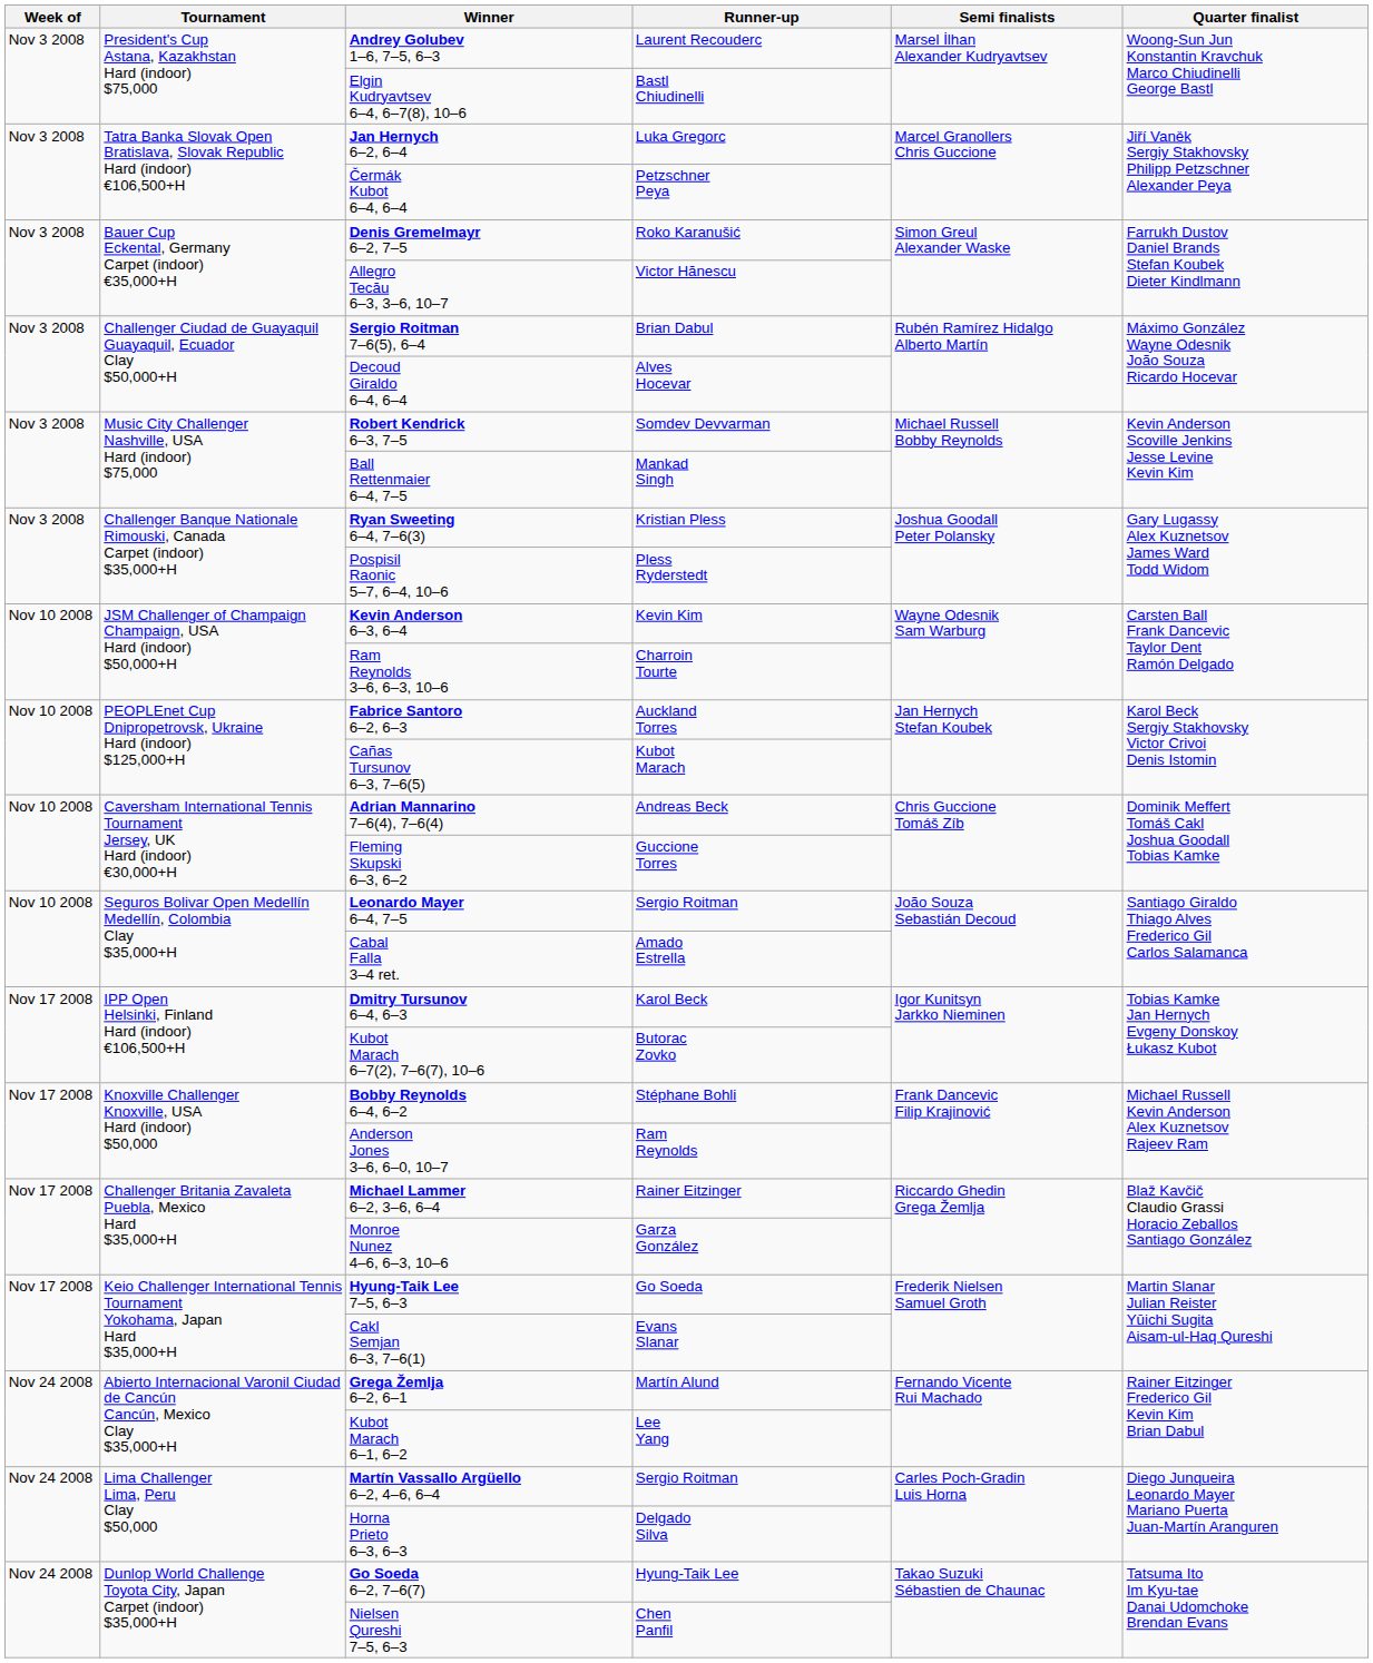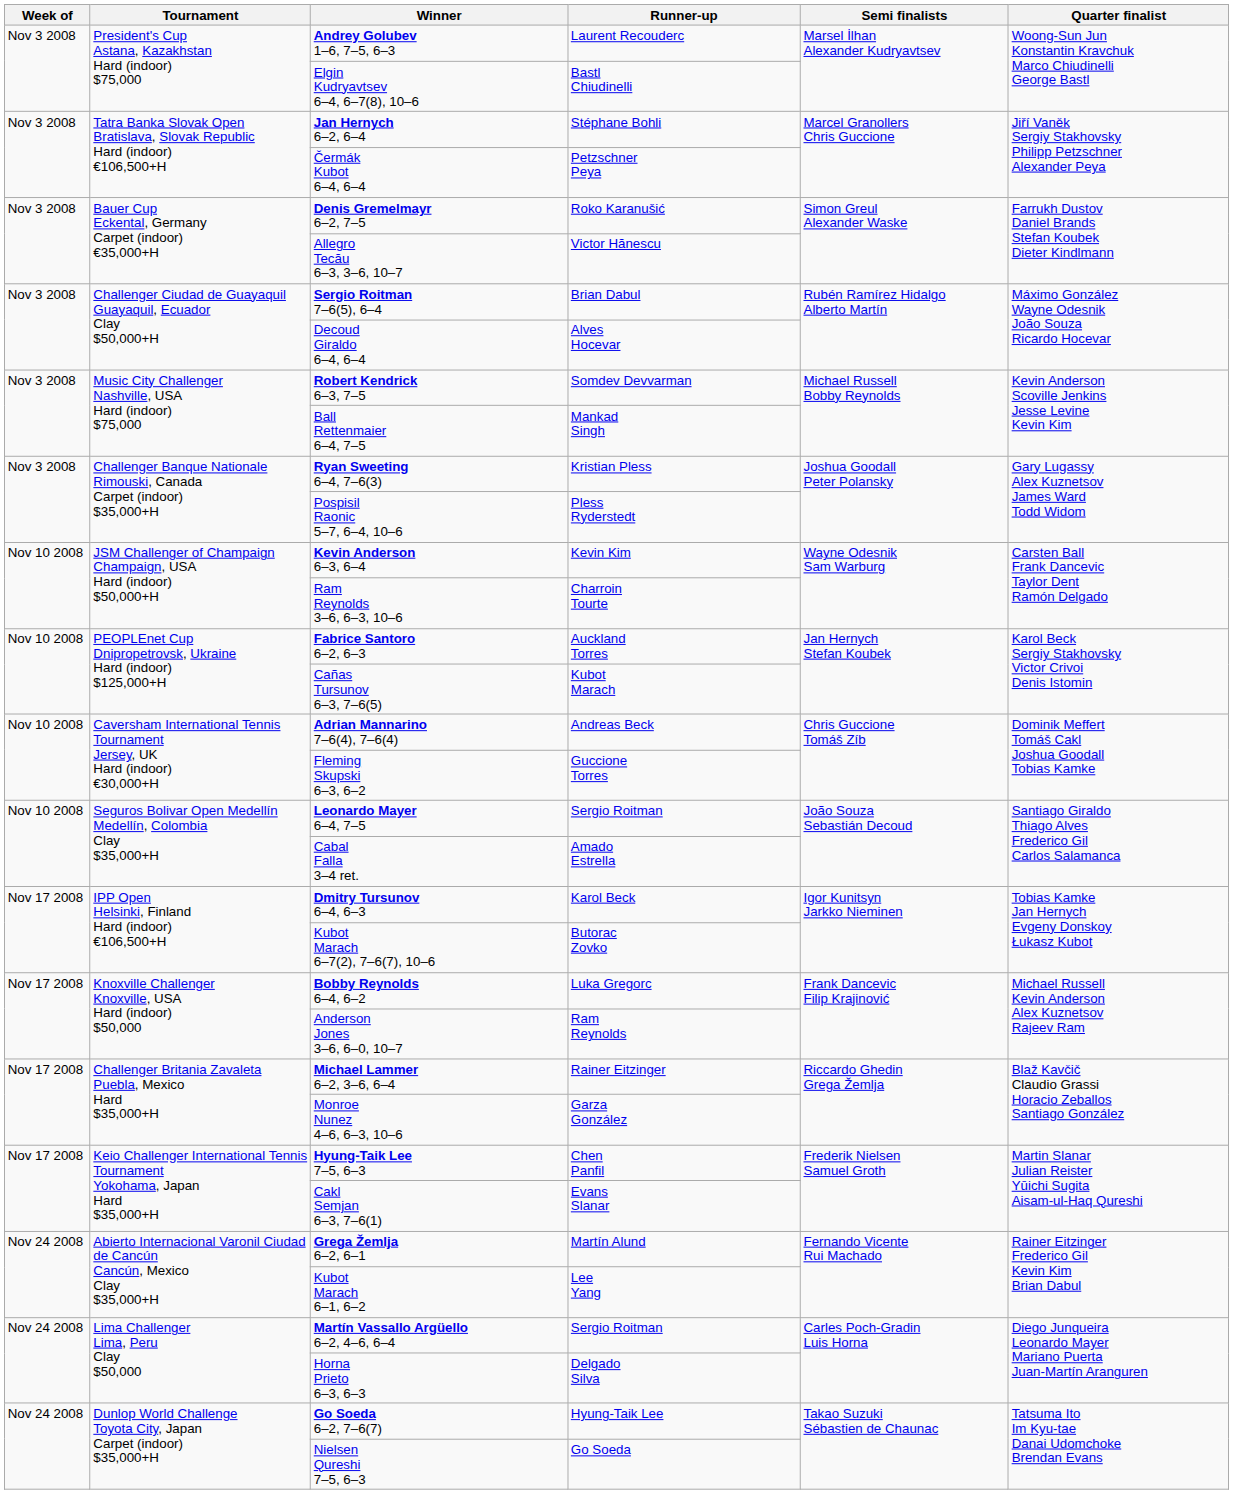 <table class=wikitable style=font-size:85%>
 <tr>
 <th width=7%>Week of</th>
 <th width=18%>Tournament</th>
 <th width=21%>Winner</th>
 <th width=19%>Runner-up</th>
 <th width=17%>Semi finalists</th>
 <th width=22%>Quarter finalist</th>
 </tr>
 <tr valign=top>
 <td rowspan=2>Nov 3 2008</td>
 <td rowspan=2><a href='#'>President's Cup</a><br><a href='#'>Astana</a>, <a href='#'>Kazakhstan</a><br>Hard (indoor)<br>$75,000</td>
 <td> <strong><a href='#'>Andrey Golubev</a></strong><br>1–6, 7–5, 6–3</td>
 <td> <a href='#'>Laurent Recouderc</a></td>
 <td rowspan=2> <a href='#'>Marsel İlhan</a><br> <a href='#'>Alexander Kudryavtsev</a></td>
 <td rowspan=2> <a href='#'>Woong-Sun Jun</a><br> <a href='#'>Konstantin Kravchuk</a><br> <a href='#'>Marco Chiudinelli</a><br> <a href='#'>George Bastl</a></td>
 </tr>
 <tr valign=top>
 <td> <a href='#'>Elgin</a> <br>  <a href='#'>Kudryavtsev</a><br>6–4, 6–7(8), 10–6</td>
 <td> <a href='#'>Bastl</a> <br>  <a href='#'>Chiudinelli</a></td>
 </tr>
 <tr valign=top>
 <td rowspan=2>Nov 3 2008</td>
 <td rowspan=2><a href='#'>Tatra Banka Slovak Open</a><br><a href='#'>Bratislava</a>, <a href='#'>Slovak Republic</a><br>Hard (indoor)<br>€106,500+H</td>
 <td> <strong><a href='#'>Jan Hernych</a></strong><br>6–2, 6–4</td>
-<td> <a href='#'>Luka Gregorc</a></td>
+<td> <a href='#'>Stéphane Bohli</a></td>
 <td rowspan=2> <a href='#'>Marcel Granollers</a><br> <a href='#'>Chris Guccione</a></td>
 <td rowspan=2> <a href='#'>Jiří Vaněk</a><br> <a href='#'>Sergiy Stakhovsky</a><br> <a href='#'>Philipp Petzschner</a><br> <a href='#'>Alexander Peya</a></td>
 </tr>
 <tr valign=top>
 <td> <a href='#'>Čermák</a> <br>  <a href='#'>Kubot</a><br>6–4, 6–4</td>
 <td> <a href='#'>Petzschner</a> <br>  <a href='#'>Peya</a></td>
 </tr>
 <tr valign=top>
 <td rowspan=2>Nov 3 2008</td>
 <td rowspan=2><a href='#'>Bauer Cup</a><br><a href='#'>Eckental</a>, Germany<br>Carpet (indoor)<br>€35,000+H</td>
 <td> <strong><a href='#'>Denis Gremelmayr</a></strong><br>6–2, 7–5</td>
 <td> <a href='#'>Roko Karanušić</a></td>
 <td rowspan=2> <a href='#'>Simon Greul</a><br> <a href='#'>Alexander Waske</a></td>
 <td rowspan=2> <a href='#'>Farrukh Dustov</a><br> <a href='#'>Daniel Brands</a><br> <a href='#'>Stefan Koubek</a><br> <a href='#'>Dieter Kindlmann</a></td>
 </tr>
 <tr valign=top>
 <td> <a href='#'>Allegro</a> <br>  <a href='#'>Tecău</a><br>6–3, 3–6, 10–7</td>
 <td> <a href='#'>Victor Hănescu</a></td>
 </tr>
 <tr valign=top>
 <td rowspan=2>Nov 3 2008</td>
 <td rowspan=2><a href='#'>Challenger Ciudad de Guayaquil</a><br><a href='#'>Guayaquil</a>, <a href='#'>Ecuador</a><br>Clay<br>$50,000+H</td>
 <td> <strong><a href='#'>Sergio Roitman</a></strong><br>7–6(5), 6–4</td>
 <td> <a href='#'>Brian Dabul</a></td>
 <td rowspan=2> <a href='#'>Rubén Ramírez Hidalgo</a><br> <a href='#'>Alberto Martín</a></td>
 <td rowspan=2> <a href='#'>Máximo González</a><br> <a href='#'>Wayne Odesnik</a><br> <a href='#'>João Souza</a><br> <a href='#'>Ricardo Hocevar</a></td>
 </tr>
 <tr valign=top>
 <td> <a href='#'>Decoud</a> <br>  <a href='#'>Giraldo</a><br>6–4, 6–4</td>
 <td> <a href='#'>Alves</a> <br>  <a href='#'>Hocevar</a></td>
 </tr>
 <tr valign=top>
 <td rowspan=2>Nov 3 2008</td>
 <td rowspan=2><a href='#'>Music City Challenger</a><br><a href='#'>Nashville</a>, USA<br>Hard (indoor)<br>$75,000</td>
 <td> <strong><a href='#'>Robert Kendrick</a></strong><br>6–3, 7–5</td>
 <td> <a href='#'>Somdev Devvarman</a></td>
 <td rowspan=2> <a href='#'>Michael Russell</a><br> <a href='#'>Bobby Reynolds</a></td>
 <td rowspan=2> <a href='#'>Kevin Anderson</a><br> <a href='#'>Scoville Jenkins</a><br> <a href='#'>Jesse Levine</a><br> <a href='#'>Kevin Kim</a></td>
 </tr>
 <tr valign=top>
 <td> <a href='#'>Ball</a> <br>  <a href='#'>Rettenmaier</a><br>6–4, 7–5</td>
 <td> <a href='#'>Mankad</a> <br>  <a href='#'>Singh</a></td>
 </tr>
 <tr valign=top>
 <td rowspan=2>Nov 3 2008</td>
 <td rowspan=2><a href='#'>Challenger Banque Nationale</a><br> <a href='#'>Rimouski</a>, Canada<br>Carpet (indoor)<br>$35,000+H</td>
 <td> <strong><a href='#'>Ryan Sweeting</a></strong><br>6–4, 7–6(3)</td>
 <td> <a href='#'>Kristian Pless</a></td>
 <td rowspan=2> <a href='#'>Joshua Goodall</a><br> <a href='#'>Peter Polansky</a></td>
 <td rowspan=2> <a href='#'>Gary Lugassy</a><br> <a href='#'>Alex Kuznetsov</a><br> <a href='#'>James Ward</a><br> <a href='#'>Todd Widom</a></td>
 </tr>
 <tr valign=top>
 <td> <a href='#'>Pospisil</a> <br>  <a href='#'>Raonic</a><br>5–7, 6–4, 10–6</td>
 <td> <a href='#'>Pless</a> <br>  <a href='#'>Ryderstedt</a></td>
 </tr>
 <tr valign=top>
 <td rowspan=2>Nov 10 2008</td>
 <td rowspan=2><a href='#'>JSM Challenger of Champaign</a><br> <a href='#'>Champaign</a>, USA<br>Hard (indoor)<br>$50,000+H</td>
 <td> <strong><a href='#'>Kevin Anderson</a></strong><br>6–3, 6–4</td>
 <td> <a href='#'>Kevin Kim</a></td>
 <td rowspan=2> <a href='#'>Wayne Odesnik</a><br> <a href='#'>Sam Warburg</a></td>
 <td rowspan=2> <a href='#'>Carsten Ball</a><br> <a href='#'>Frank Dancevic</a><br> <a href='#'>Taylor Dent</a><br> <a href='#'>Ramón Delgado</a></td>
 </tr>
 <tr valign=top>
 <td> <a href='#'>Ram</a> <br>  <a href='#'>Reynolds</a><br>3–6, 6–3, 10–6</td>
 <td> <a href='#'>Charroin</a> <br>  <a href='#'>Tourte</a></td>
 </tr>
 <tr valign=top>
 <td rowspan=2>Nov 10 2008</td>
 <td rowspan=2><a href='#'>PEOPLEnet Cup</a><br> <a href='#'>Dnipropetrovsk</a>, <a href='#'>Ukraine</a><br>Hard (indoor)<br>$125,000+H</td>
 <td> <strong><a href='#'>Fabrice Santoro</a></strong><br>6–2, 6–3</td>
 <td> <a href='#'>Auckland</a> <br>  <a href='#'>Torres</a></td>
 <td rowspan=2> <a href='#'>Jan Hernych</a><br> <a href='#'>Stefan Koubek</a></td>
 <td rowspan=2> <a href='#'>Karol Beck</a><br> <a href='#'>Sergiy Stakhovsky</a><br> <a href='#'>Victor Crivoi</a><br> <a href='#'>Denis Istomin</a></td>
 </tr>
 <tr valign=top>
 <td> <a href='#'>Cañas</a> <br>  <a href='#'>Tursunov</a><br>6–3, 7–6(5)</td>
 <td> <a href='#'>Kubot</a> <br>  <a href='#'>Marach</a></td>
 </tr>
 <tr valign=top>
 <td rowspan=2>Nov 10 2008</td>
 <td rowspan=2><a href='#'>Caversham International Tennis Tournament</a><br> <a href='#'>Jersey</a>, UK<br>Hard (indoor)<br>€30,000+H</td>
 <td> <strong><a href='#'>Adrian Mannarino</a></strong><br>7–6(4), 7–6(4)</td>
 <td> <a href='#'>Andreas Beck</a></td>
 <td rowspan=2> <a href='#'>Chris Guccione</a><br> <a href='#'>Tomáš Zíb</a></td>
 <td rowspan=2> <a href='#'>Dominik Meffert</a><br> <a href='#'>Tomáš Cakl</a><br> <a href='#'>Joshua Goodall</a><br> <a href='#'>Tobias Kamke</a></td>
 </tr>
 <tr valign=top>
 <td> <a href='#'>Fleming</a> <br>  <a href='#'>Skupski</a><br>6–3, 6–2</td>
 <td> <a href='#'>Guccione</a> <br>  <a href='#'>Torres</a></td>
 </tr>
 <tr valign=top>
 <td rowspan=2>Nov 10 2008</td>
 <td rowspan=2><a href='#'>Seguros Bolivar Open Medellín</a><br><a href='#'>Medellín</a>, <a href='#'>Colombia</a><br>Clay<br>$35,000+H</td>
 <td> <strong><a href='#'>Leonardo Mayer</a></strong><br>6–4, 7–5</td>
 <td> <a href='#'>Sergio Roitman</a></td>
 <td rowspan=2> <a href='#'>João Souza</a><br> <a href='#'>Sebastián Decoud</a></td>
 <td rowspan=2> <a href='#'>Santiago Giraldo</a><br> <a href='#'>Thiago Alves</a><br> <a href='#'>Frederico Gil</a><br> <a href='#'>Carlos Salamanca</a></td>
 </tr>
 <tr valign=top>
 <td> <a href='#'>Cabal</a> <br>  <a href='#'>Falla</a><br>3–4 ret.</td>
 <td> <a href='#'>Amado</a> <br>  <a href='#'>Estrella</a></td>
 </tr>
 <tr valign=top>
 <td rowspan=2>Nov 17 2008</td>
 <td rowspan=2><a href='#'>IPP Open</a><br><a href='#'>Helsinki</a>, Finland<br>Hard (indoor)<br>€106,500+H</td>
 <td> <strong><a href='#'>Dmitry Tursunov</a></strong><br>6–4, 6–3</td>
 <td> <a href='#'>Karol Beck</a></td>
 <td rowspan=2> <a href='#'>Igor Kunitsyn</a><br> <a href='#'>Jarkko Nieminen</a></td>
 <td rowspan=2> <a href='#'>Tobias Kamke</a><br> <a href='#'>Jan Hernych</a><br> <a href='#'>Evgeny Donskoy</a><br> <a href='#'>Łukasz Kubot</a></td>
 </tr>
 <tr valign=top>
 <td> <a href='#'>Kubot</a> <br>  <a href='#'>Marach</a><br>6–7(2), 7–6(7), 10–6</td>
 <td> <a href='#'>Butorac</a> <br>  <a href='#'>Zovko</a></td>
 </tr>
 <tr valign=top>
 <td rowspan=2>Nov 17 2008</td>
 <td rowspan=2><a href='#'>Knoxville Challenger</a><br> <a href='#'>Knoxville</a>, USA<br>Hard (indoor)<br>$50,000</td>
 <td> <strong><a href='#'>Bobby Reynolds</a></strong><br>6–4, 6–2</td>
-<td> <a href='#'>Stéphane Bohli</a></td>
+<td> <a href='#'>Luka Gregorc</a></td>
 <td rowspan=2> <a href='#'>Frank Dancevic</a><br> <a href='#'>Filip Krajinović</a></td>
 <td rowspan=2> <a href='#'>Michael Russell</a><br> <a href='#'>Kevin Anderson</a><br> <a href='#'>Alex Kuznetsov</a><br> <a href='#'>Rajeev Ram</a></td>
 </tr>
 <tr valign=top>
 <td> <a href='#'>Anderson</a> <br>  <a href='#'>Jones</a><br>3–6, 6–0, 10–7</td>
 <td> <a href='#'>Ram</a> <br>  <a href='#'>Reynolds</a></td>
 </tr>
 <tr valign=top>
 <td rowspan=2>Nov 17 2008</td>
 <td rowspan=2><a href='#'>Challenger Britania Zavaleta</a><br><a href='#'>Puebla</a>, Mexico<br>Hard<br>$35,000+H</td>
 <td> <strong><a href='#'>Michael Lammer</a></strong><br>6–2, 3–6, 6–4</td>
 <td> <a href='#'>Rainer Eitzinger</a></td>
 <td rowspan=2> <a href='#'>Riccardo Ghedin</a><br> <a href='#'>Grega Žemlja</a></td>
 <td rowspan=2> <a href='#'>Blaž Kavčič</a><br> Claudio Grassi<br> <a href='#'>Horacio Zeballos</a><br> <a href='#'>Santiago González</a></td>
 </tr>
 <tr valign=top>
 <td> <a href='#'>Monroe</a> <br>  <a href='#'>Nunez</a><br>4–6, 6–3, 10–6</td>
 <td> <a href='#'>Garza</a> <br>  <a href='#'>González</a></td>
 </tr>
 <tr valign=top>
 <td rowspan=2>Nov 17 2008</td>
 <td rowspan=2><a href='#'>Keio Challenger International Tennis Tournament</a><br> <a href='#'>Yokohama</a>, Japan<br>Hard<br>$35,000+H</td>
 <td> <strong><a href='#'>Hyung-Taik Lee</a></strong><br>7–5, 6–3</td>
-<td> <a href='#'>Go Soeda</a></td>
+<td> <a href='#'>Chen</a> <br>  <a href='#'>Panfil</a></td>
 <td rowspan=2> <a href='#'>Frederik Nielsen</a><br> <a href='#'>Samuel Groth</a></td>
 <td rowspan=2> <a href='#'>Martin Slanar</a><br> <a href='#'>Julian Reister</a><br> <a href='#'>Yūichi Sugita</a><br> <a href='#'>Aisam-ul-Haq Qureshi</a></td>
 </tr>
 <tr valign=top>
 <td> <a href='#'>Cakl</a> <br>  <a href='#'>Semjan</a><br>6–3, 7–6(1)</td>
 <td> <a href='#'>Evans</a> <br>  <a href='#'>Slanar</a></td>
 </tr>
 <tr valign=top>
 <td rowspan=2>Nov 24 2008</td>
 <td rowspan=2><a href='#'>Abierto Internacional Varonil Ciudad de Cancún</a><br> <a href='#'>Cancún</a>, Mexico<br>Clay<br>$35,000+H</td>
 <td> <strong><a href='#'>Grega Žemlja</a></strong><br>6–2, 6–1</td>
 <td> <a href='#'>Martín Alund</a></td>
 <td rowspan=2> <a href='#'>Fernando Vicente</a><br> <a href='#'>Rui Machado</a></td>
 <td rowspan=2> <a href='#'>Rainer Eitzinger</a><br> <a href='#'>Frederico Gil</a><br> <a href='#'>Kevin Kim</a><br> <a href='#'>Brian Dabul</a></td>
 </tr>
 <tr valign=top>
 <td> <a href='#'>Kubot</a> <br>  <a href='#'>Marach</a><br>6–1, 6–2</td>
 <td> <a href='#'>Lee</a> <br>  <a href='#'>Yang</a></td>
 </tr>
 <tr valign=top>
 <td rowspan=2>Nov 24 2008</td>
 <td rowspan=2><a href='#'>Lima Challenger</a><br> <a href='#'>Lima</a>, <a href='#'>Peru</a><br>Clay<br>$50,000</td>
 <td> <strong><a href='#'>Martín Vassallo Argüello</a></strong><br>6–2, 4–6, 6–4</td>
 <td> <a href='#'>Sergio Roitman</a></td>
 <td rowspan=2> <a href='#'>Carles Poch-Gradin</a><br> <a href='#'>Luis Horna</a></td>
 <td rowspan=2> <a href='#'>Diego Junqueira</a><br> <a href='#'>Leonardo Mayer</a><br> <a href='#'>Mariano Puerta</a><br> <a href='#'>Juan-Martín Aranguren</a></td>
 </tr>
 <tr valign=top>
 <td> <a href='#'>Horna</a> <br>  <a href='#'>Prieto</a><br>6–3, 6–3</td>
 <td> <a href='#'>Delgado</a> <br>  <a href='#'>Silva</a></td>
 </tr>
 <tr valign=top>
 <td rowspan=2>Nov 24 2008</td>
 <td rowspan=2><a href='#'>Dunlop World Challenge</a><br> <a href='#'>Toyota City</a>, Japan<br>Carpet (indoor)<br>$35,000+H</td>
 <td> <strong><a href='#'>Go Soeda</a></strong><br>6–2, 7–6(7)</td>
 <td> <a href='#'>Hyung-Taik Lee</a></td>
 <td rowspan=2> <a href='#'>Takao Suzuki</a><br> <a href='#'>Sébastien de Chaunac</a></td>
 <td rowspan=2> <a href='#'>Tatsuma Ito</a><br> <a href='#'>Im Kyu-tae</a><br> <a href='#'>Danai Udomchoke</a><br> <a href='#'>Brendan Evans</a></td>
 </tr>
 <tr valign=top>
 <td> <a href='#'>Nielsen</a> <br>  <a href='#'>Qureshi</a><br>7–5, 6–3</td>
-<td> <a href='#'>Chen</a> <br>  <a href='#'>Panfil</a></td>
+<td> <a href='#'>Go Soeda</a></td>
 </tr>
 </table>
